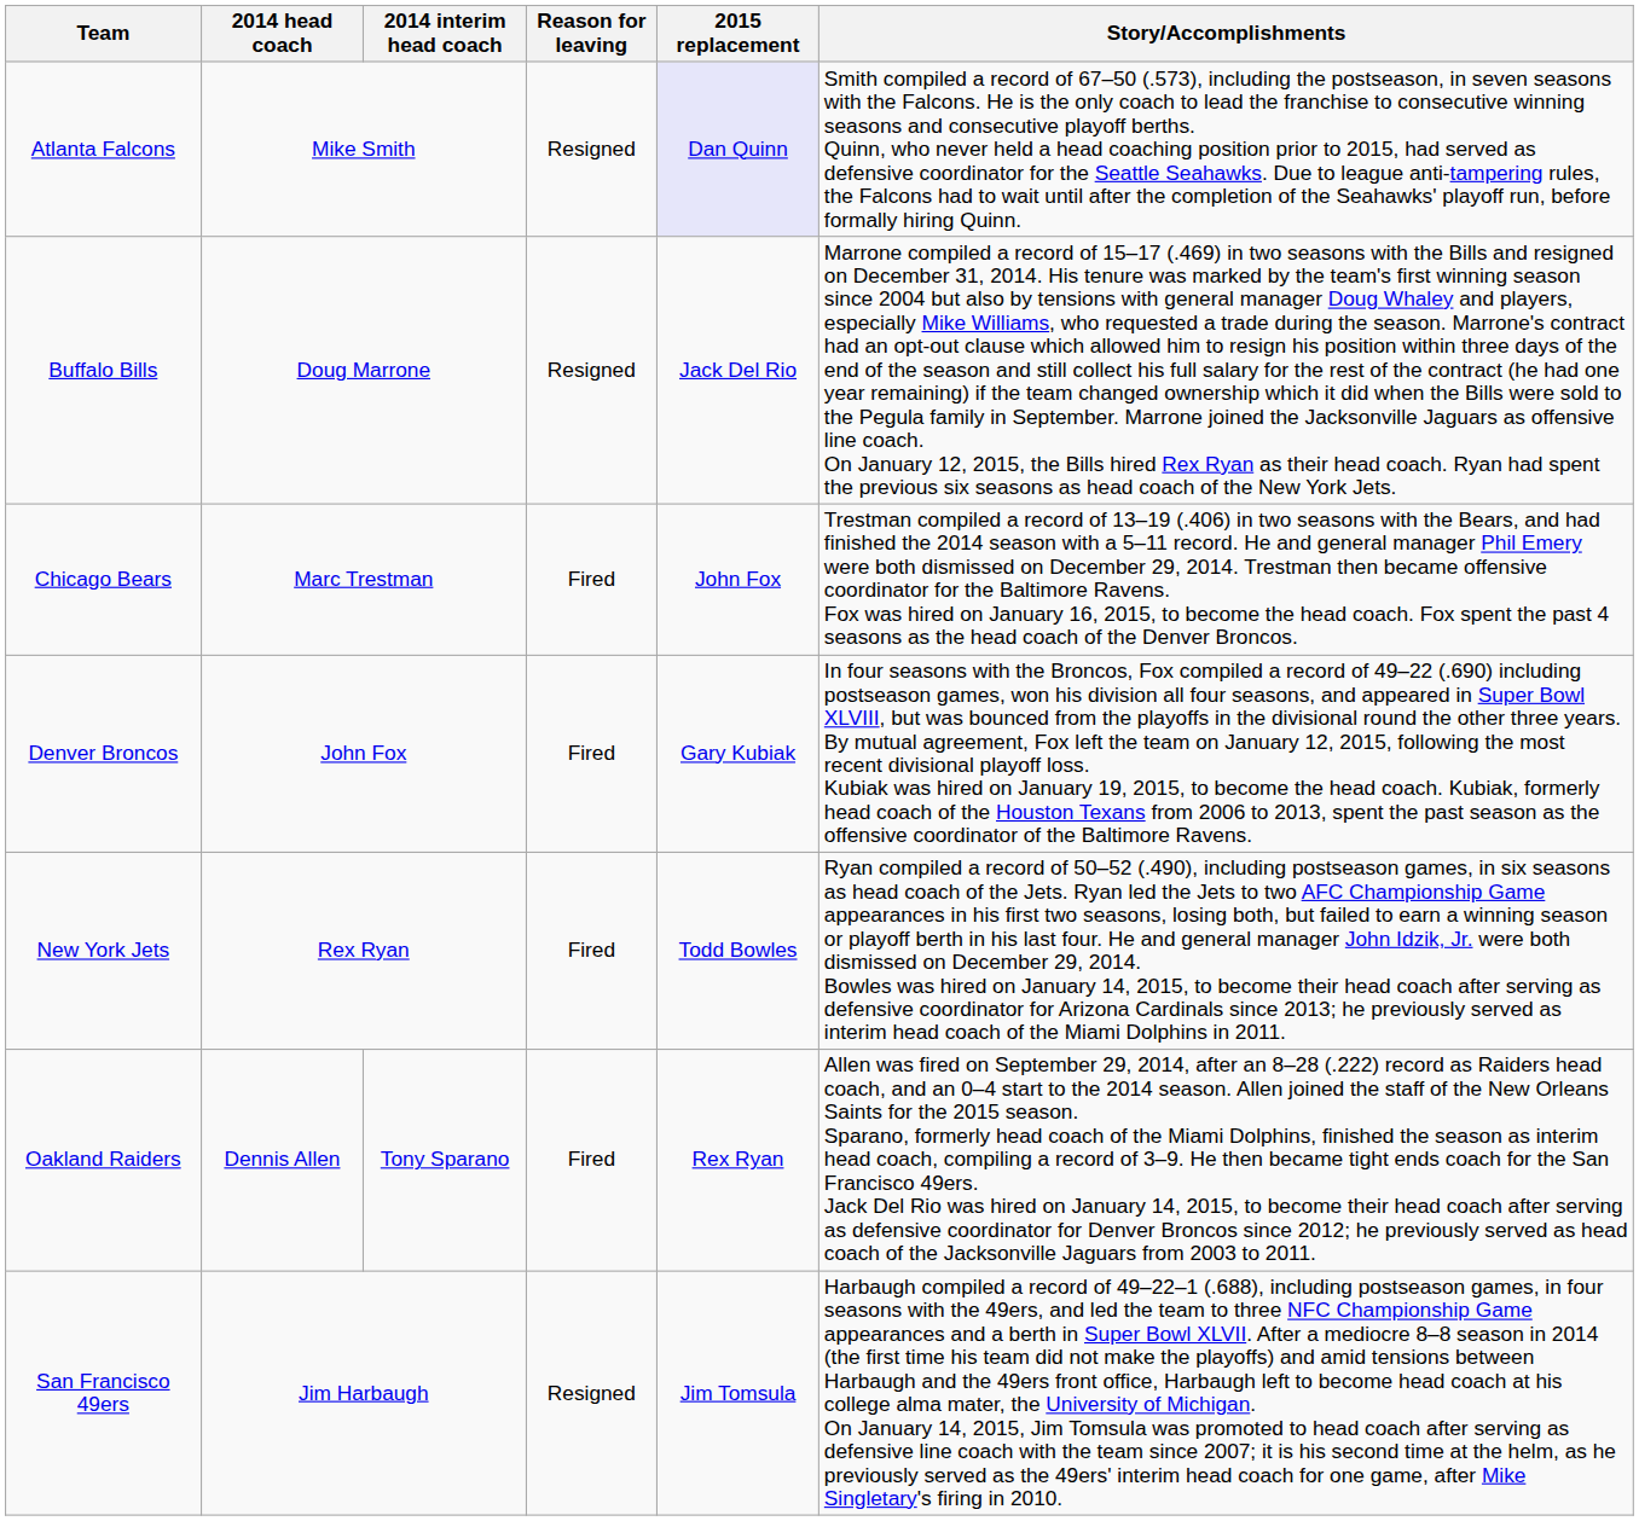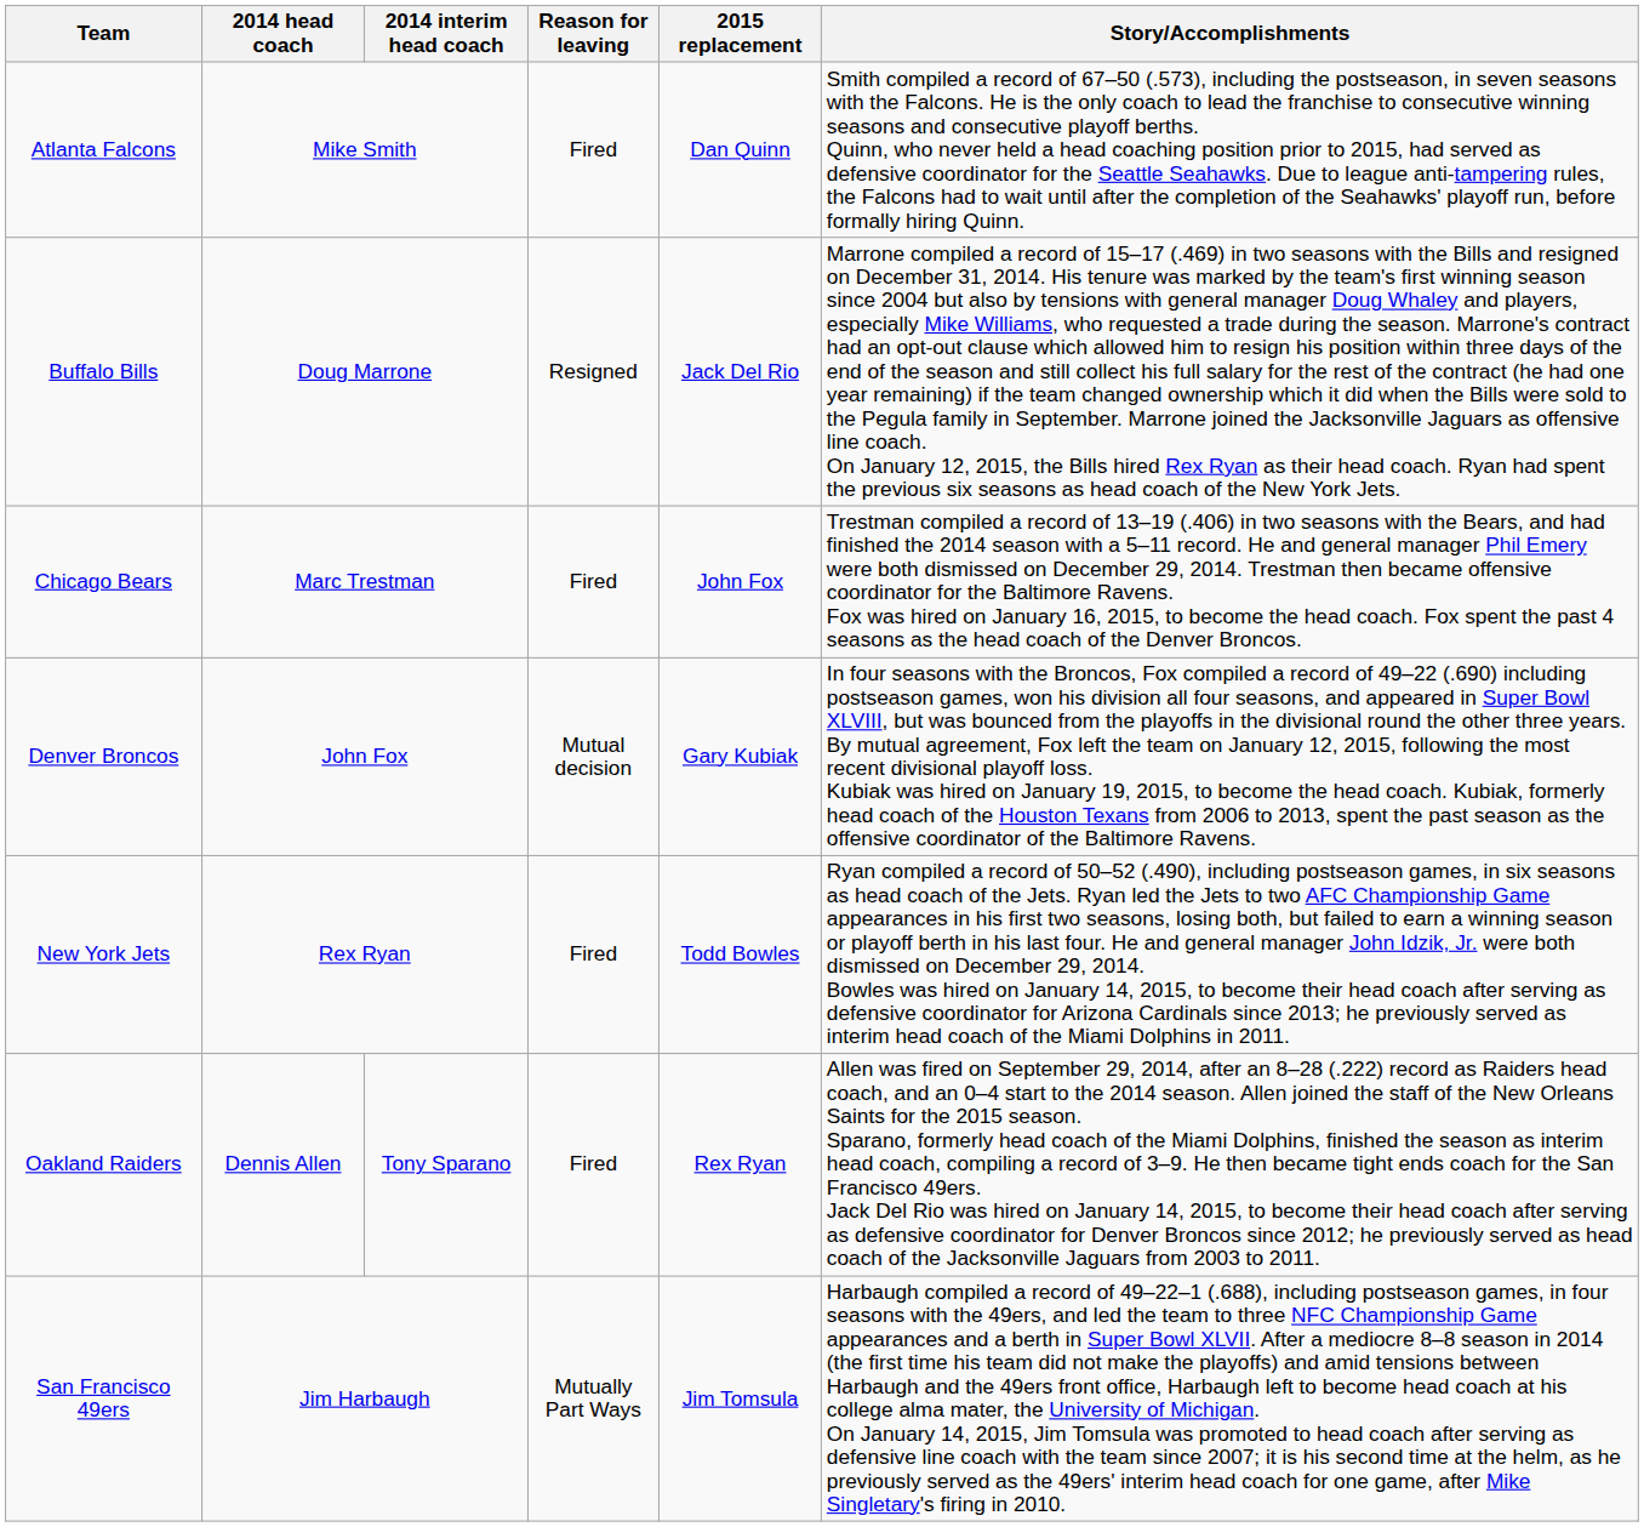 <table class="wikitable sortable">
 <tr>
 <th style="width:12%;">Team</th>
 <th style="width:10%;">2014 head coach</th>
 <th style="width:10%;">2014 interim head coach</th>
 <th style="width:8%;">Reason for leaving</th>
 <th style="width:10%;">2015 replacement</th>
 <th class="unsortable">Story/Accomplishments</th>
 </tr>
 <tr>
 <td style="text-align:center;"><a href='#'>Atlanta Falcons</a></td>
 <td style="text-align:center;" colspan=2><a href='#'>Mike Smith</a></td>
-<td style="text-align:center;">Resigned</td>
-<td style="background: lavender; text-align:center;"><a href='#'>Dan Quinn</a></td>
+<td style="text-align:center;">Fired</td>
+<td style="text-align:center;"><a href='#'>Dan Quinn</a></td>
 <td>Smith compiled a record of 67–50 (.573), including the postseason, in seven seasons with the Falcons. He is the only coach to lead the franchise to consecutive winning seasons and consecutive playoff berths.<br>Quinn, who never held a head coaching position prior to 2015, had served as defensive coordinator for the <a href='#'>Seattle Seahawks</a>. Due to league anti-<a href='#'>tampering</a> rules, the Falcons had to wait until after the completion of the Seahawks' playoff run, before formally hiring Quinn.</td>
 </tr>
 <tr>
 <td style="text-align:center;"><a href='#'>Buffalo Bills</a></td>
 <td style="text-align:center;" colspan=2><a href='#'>Doug Marrone</a></td>
 <td style="text-align:center;">Resigned</td>
 <td style="text-align:center;"><a href='#'>Jack Del Rio</a></td>
 <td>Marrone compiled a record of 15–17 (.469) in two seasons with the Bills and resigned on December 31, 2014. His tenure was marked by the team's first winning season since 2004 but also by tensions with general manager <a href='#'>Doug Whaley</a> and players, especially <a href='#'>Mike Williams</a>, who requested a trade during the season. Marrone's contract had an opt-out clause which allowed him to resign his position within three days of the end of the season and still collect his full salary for the rest of the contract (he had one year remaining) if the team changed ownership which it did when the Bills were sold to the Pegula family in September. Marrone joined the Jacksonville Jaguars as offensive line coach.<br>On January 12, 2015, the Bills hired <a href='#'>Rex Ryan</a> as their head coach. Ryan had spent the previous six seasons as head coach of the New York Jets.</td>
 </tr>
 <tr>
 <td style="text-align:center;"><a href='#'>Chicago Bears</a></td>
 <td style="text-align:center;" colspan=2><a href='#'>Marc Trestman</a></td>
 <td style="text-align:center;">Fired</td>
 <td style="text-align:center;"><a href='#'>John Fox</a></td>
 <td>Trestman compiled a record of 13–19 (.406) in two seasons with the Bears, and had finished the 2014 season with a 5–11 record. He and general manager <a href='#'>Phil Emery</a> were both dismissed on December 29, 2014. Trestman then became offensive coordinator for the Baltimore Ravens.<br>Fox was hired on January 16, 2015, to become the head coach. Fox spent the past 4 seasons as the head coach of the Denver Broncos.</td>
 </tr>
 <tr>
 <td style="text-align:center;"><a href='#'>Denver Broncos</a></td>
 <td style="text-align:center;" colspan=2><a href='#'>John Fox</a></td>
-<td style="text-align:center;">Fired</td>
+<td style="text-align:center;">Mutual decision</td>
 <td style="text-align:center;"><a href='#'>Gary Kubiak</a></td>
 <td>In four seasons with the Broncos, Fox compiled a record of 49–22 (.690) including postseason games, won his division all four seasons, and appeared in <a href='#'>Super Bowl XLVIII</a>, but was bounced from the playoffs in the divisional round the other three years. By mutual agreement, Fox left the team on January 12, 2015, following the most recent divisional playoff loss.<br>Kubiak was hired on January 19, 2015, to become the head coach. Kubiak, formerly head coach of the <a href='#'>Houston Texans</a> from 2006 to 2013, spent the past season as the offensive coordinator of the Baltimore Ravens.</td>
 </tr>
 <tr>
 <td style="text-align:center;"><a href='#'>New York Jets</a></td>
 <td style="text-align:center;" colspan=2><a href='#'>Rex Ryan</a></td>
 <td style="text-align:center;">Fired</td>
 <td style="text-align:center;"><a href='#'>Todd Bowles</a></td>
 <td>Ryan compiled a record of 50–52 (.490), including postseason games, in six seasons as head coach of the Jets. Ryan led the Jets to two <a href='#'>AFC Championship Game</a> appearances in his first two seasons, losing both, but failed to earn a winning season or playoff berth in his last four. He and general manager <a href='#'>John Idzik, Jr.</a> were both dismissed on December 29, 2014.<br>Bowles was hired on January 14, 2015, to become their head coach after serving as defensive coordinator for Arizona Cardinals since 2013; he previously served as interim head coach of the Miami Dolphins in 2011.</td>
 </tr>
 <tr>
 <td style="text-align:center;"><a href='#'>Oakland Raiders</a></td>
 <td style="text-align:center;"><a href='#'>Dennis Allen</a></td>
 <td style="text-align:center;"><a href='#'>Tony Sparano</a></td>
 <td style="text-align:center;">Fired</td>
 <td style="text-align:center;"><a href='#'>Rex Ryan</a></td>
 <td>Allen was fired on September 29, 2014, after an 8–28 (.222) record as Raiders head coach, and an 0–4 start to the 2014 season. Allen joined the staff of the New Orleans Saints for the 2015 season.<br>Sparano, formerly head coach of the Miami Dolphins, finished the season as interim head coach, compiling a record of 3–9. He then became tight ends coach for the San Francisco 49ers.<br>Jack Del Rio was hired on January 14, 2015, to become their head coach after serving as defensive coordinator for Denver Broncos since 2012; he previously served as head coach of the Jacksonville Jaguars from 2003 to 2011.</td>
 </tr>
 <tr>
 <td style="text-align:center;"><a href='#'>San Francisco 49ers</a></td>
 <td style="text-align:center;" colspan=2><a href='#'>Jim Harbaugh</a></td>
-<td style="text-align:center;">Resigned</td>
+<td style="text-align:center;">Mutually Part Ways</td>
 <td style="text-align:center;"><a href='#'>Jim Tomsula</a></td>
 <td>Harbaugh compiled a record of 49–22–1 (.688), including postseason games, in four seasons with the 49ers, and led the team to three <a href='#'>NFC Championship Game</a> appearances and a berth in <a href='#'>Super Bowl XLVII</a>. After a mediocre 8–8 season in 2014 (the first time his team did not make the playoffs) and amid tensions between Harbaugh and the 49ers front office, Harbaugh left to become head coach at his college alma mater, the <a href='#'>University of Michigan</a>.<br>On January 14, 2015, Jim Tomsula was promoted to head coach after serving as defensive line coach with the team since 2007; it is his second time at the helm, as he previously served as the 49ers' interim head coach for one game, after <a href='#'>Mike Singletary</a>'s firing in 2010.</td>
 </tr>
 </table>
